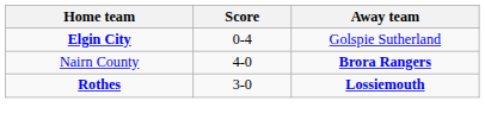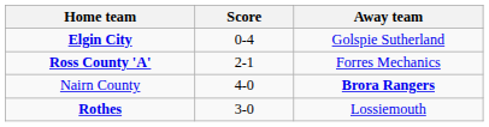 <table class="wikitable" style="border-collapse: collapse;text-align: center;">
 <tr>
 <th width=200>Home team</th>
 <th width=100>Score</th>
 <th width=200>Away team</th>
 </tr>
 <tr>
 <td><strong><a href='#'>Elgin City</a></strong></td>
 <td>0-4</td>
 <td><a href='#'>Golspie Sutherland</a></td>
 </tr>
 <tr>
+<td><strong><a href='#'>Ross County 'A'</a></strong></td>
+<td>2-1</td>
+<td><a href='#'>Forres Mechanics</a></td>
+</tr>
+<tr>
 <td><a href='#'>Nairn County</a></td>
 <td>4-0</td>
 <td><strong><a href='#'>Brora Rangers</a></strong></td>
 </tr>
 <tr>
 <td><strong><a href='#'>Rothes</a></strong></td>
 <td>3-0</td>
-<td><strong><a href='#'>Lossiemouth</a></strong></td>
+<td><a href='#'>Lossiemouth</a></td>
 </tr>
 </table>
